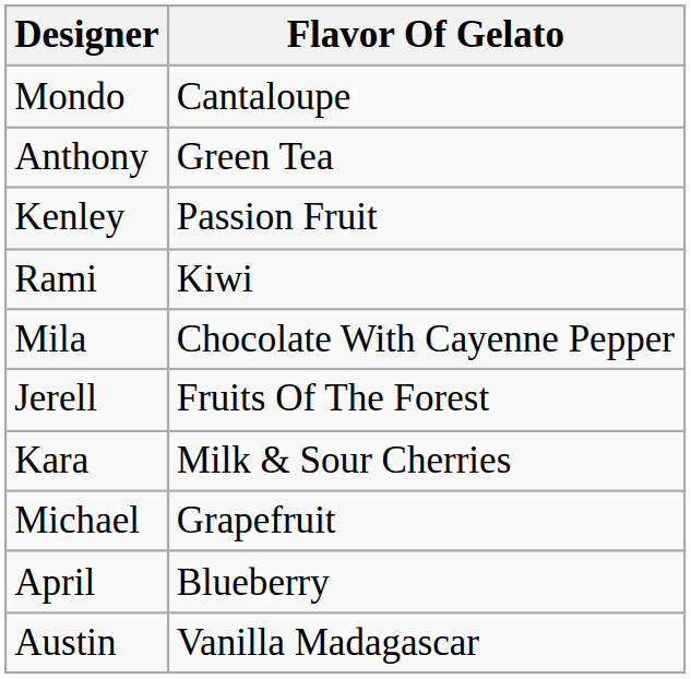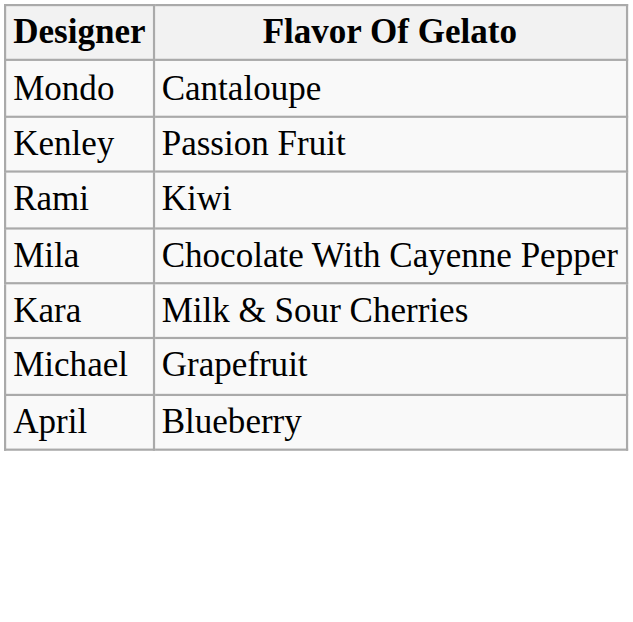 <table class="wikitable">
 <tr>
 <th>Designer</th>
 <th>Flavor Of Gelato</th>
 </tr>
 <tr>
 <td>Mondo</td>
 <td>Cantaloupe</td>
-</tr>
-<tr>
-<td>Anthony</td>
-<td>Green Tea</td>
 </tr>
 <tr>
 <td>Kenley</td>
 <td>Passion Fruit</td>
 </tr>
 <tr>
 <td>Rami</td>
 <td>Kiwi</td>
 </tr>
 <tr>
 <td>Mila</td>
 <td>Chocolate With Cayenne Pepper</td>
 </tr>
 <tr>
-<td>Jerell</td>
-<td>Fruits Of The Forest</td>
-</tr>
-<tr>
 <td>Kara</td>
 <td>Milk & Sour Cherries</td>
 </tr>
 <tr>
 <td>Michael</td>
 <td>Grapefruit</td>
 </tr>
 <tr>
 <td>April</td>
 <td>Blueberry</td>
 </tr>
-<tr>
-<td>Austin</td>
-<td>Vanilla Madagascar</td>
-</tr>
 </table>
